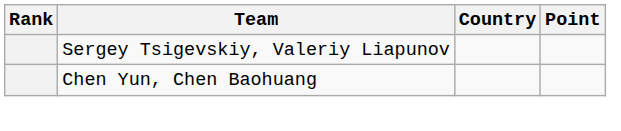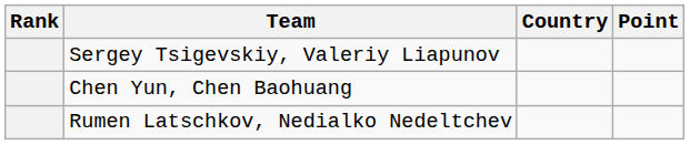 <table class="wikitable sortable">
 <tr>
 <th>Rank</th>
 <th>Team</th>
 <th>Country</th>
 <th>Point</th>
 </tr>
 <tr>
 <th></th>
 <td>Sergey Tsigevskiy, Valeriy Liapunov</td>
 <td></td>
 <td></td>
 </tr>
 <tr>
 <th></th>
 <td>Chen Yun, Chen Baohuang</td>
 <td></td>
 <td></td>
 </tr>
+<tr>
+<th></th>
+<td>Rumen Latschkov, Nedialko Nedeltchev</td>
+<td></td>
+<td></td>
+</tr>
 </table>
